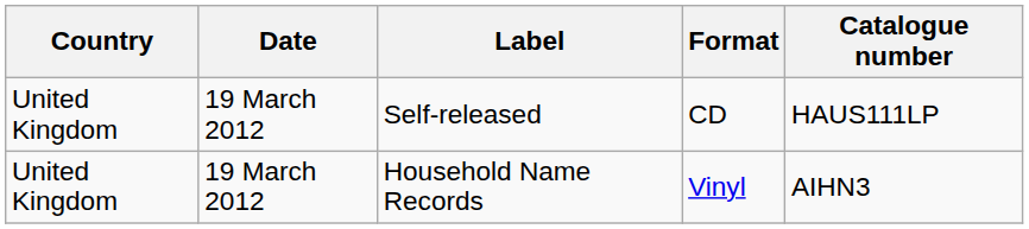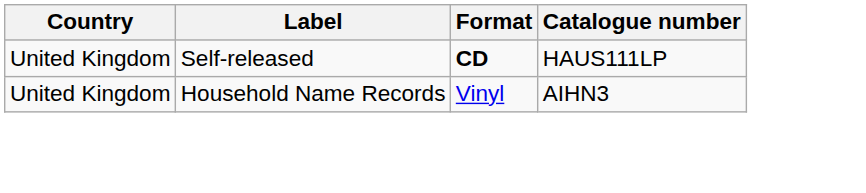 <table class="wikitable">
 <tr>
 <th>Country</th>
-<th>Date</th>
 <th>Label</th>
 <th>Format</th>
 <th>Catalogue number</th>
 </tr>
 <tr>
 <td>United Kingdom</td>
-<td>19 March 2012</td>
 <td>Self-released</td>
-<td>CD</td>
+<td><strong>CD</strong></td>
 <td>HAUS111LP</td>
 </tr>
 <tr>
 <td>United Kingdom</td>
-<td>19 March 2012</td>
 <td>Household Name Records</td>
 <td><a href='#'>Vinyl</a></td>
 <td>AIHN3</td>
 </tr>
 </table>
